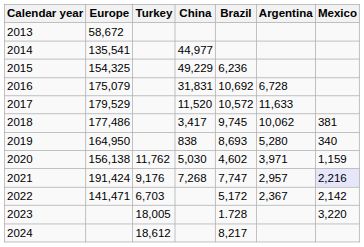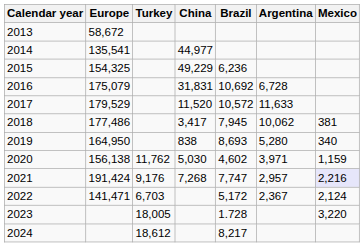 <table class="wikitable">
 <tr>
 <th>Calendar year</th>
 <th>Europe</th>
 <th>Turkey</th>
 <th>China</th>
 <th>Brazil</th>
 <th>Argentina</th>
 <th>Mexico</th>
 </tr>
 <tr>
 <td>2013</td>
 <td>58,672</td>
 <td></td>
 <td></td>
 <td></td>
 <td></td>
 <td></td>
 </tr>
 <tr>
 <td>2014</td>
 <td>135,541</td>
 <td></td>
 <td>44,977</td>
 <td></td>
 <td></td>
 <td></td>
 </tr>
 <tr>
 <td>2015</td>
 <td>154,325</td>
 <td></td>
 <td>49,229</td>
 <td>6,236</td>
 <td></td>
 <td></td>
 </tr>
 <tr>
 <td>2016</td>
 <td>175,079</td>
 <td></td>
 <td>31,831</td>
 <td>10,692</td>
 <td>6,728</td>
 <td></td>
 </tr>
 <tr>
 <td>2017</td>
 <td>179,529</td>
 <td></td>
 <td>11,520</td>
 <td>10,572</td>
 <td>11,633</td>
 <td></td>
 </tr>
 <tr>
 <td>2018</td>
 <td>177,486</td>
 <td></td>
 <td>3,417</td>
-<td>9,745</td>
+<td>7,945</td>
 <td>10,062</td>
 <td>381</td>
 </tr>
 <tr>
 <td>2019</td>
 <td>164,950</td>
 <td></td>
 <td>838</td>
 <td>8,693</td>
 <td>5,280</td>
 <td>340</td>
 </tr>
 <tr>
 <td>2020</td>
 <td>156,138</td>
 <td>11,762</td>
 <td>5,030</td>
 <td>4,602</td>
 <td>3,971</td>
 <td>1,159</td>
 </tr>
 <tr>
 <td>2021</td>
 <td>191,424</td>
 <td>9,176</td>
 <td>7,268</td>
 <td>7,747</td>
 <td>2,957</td>
 <td style="background: lavender;">2,216</td>
 </tr>
 <tr>
 <td>2022</td>
 <td>141,471</td>
 <td>6,703</td>
 <td></td>
 <td>5,172</td>
 <td>2,367</td>
-<td>2,142</td>
+<td>2,124</td>
 </tr>
 <tr>
 <td>2023</td>
 <td></td>
 <td>18,005</td>
 <td></td>
 <td>1.728</td>
 <td></td>
 <td>3,220</td>
 </tr>
 <tr>
 <td>2024</td>
 <td></td>
 <td>18,612</td>
 <td></td>
 <td>8,217</td>
 <td></td>
 <td></td>
 </tr>
 </table>
